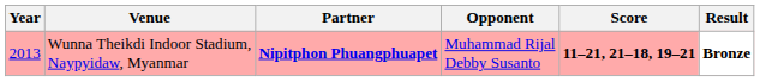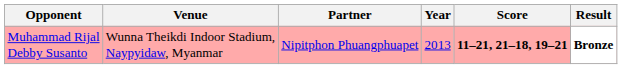 <table class="sortable wikitable" style="font-size: 90%;">
 <tr>
-<th>Year</th>
+<th>Opponent</th>
 <th>Venue</th>
 <th>Partner</th>
-<th>Opponent</th>
+<th>Year</th>
 <th>Score</th>
 <th>Result</th>
 </tr>
 <tr style="background:#FFAAAA">
+<td align="left"> <a href='#'>Muhammad Rijal</a><br> <a href='#'>Debby Susanto</a></td>
+<td align="left">Wunna Theikdi Indoor Stadium,<br><a href='#'>Naypyidaw</a>, Myanmar</td>
+<td align="left"> <a href='#'>Nipitphon Phuangphuapet</a></td>
 <td align="center"><a href='#'>2013</a></td>
-<td align="left">Wunna Theikdi Indoor Stadium,<br><a href='#'>Naypyidaw</a>, Myanmar</td>
-<td align="left"><strong> <a href='#'>Nipitphon Phuangphuapet</a></strong></td>
-<td align="left"> <a href='#'>Muhammad Rijal</a><br> <a href='#'>Debby Susanto</a></td>
 <td align="left"><strong>11–21, 21–18, 19–21</strong></td>
 <td style="text-align:left; background:white"> <strong>Bronze</strong></td>
 </tr>
 </table>
